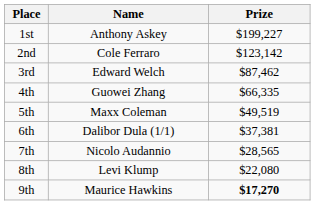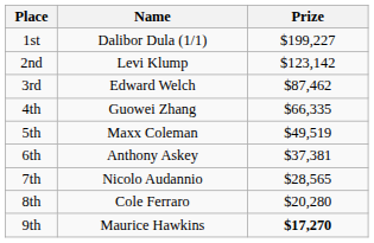 <table class="wikitable">
 <tr>
 <th width="50">Place</th>
 <th width="200">Name</th>
 <th width="125">Prize</th>
 </tr>
 <tr>
 <td align = "center">1st</td>
-<td align = "center"> Anthony Askey</td>
+<td align = "center"> Dalibor Dula (1/1)</td>
 <td align="center">$199,227</td>
 </tr>
 <tr>
 <td align = "center">2nd</td>
-<td align = "center"> Cole Ferraro</td>
+<td align = "center"> Levi Klump</td>
 <td align="center">$123,142</td>
 </tr>
 <tr>
 <td align = "center">3rd</td>
 <td align = "center"> Edward Welch</td>
 <td align="center">$87,462</td>
 </tr>
 <tr>
 <td align = "center">4th</td>
 <td align = "center"> Guowei Zhang</td>
 <td align="center">$66,335</td>
 </tr>
 <tr>
 <td align = "center">5th</td>
 <td align = "center"> Maxx Coleman</td>
 <td align="center">$49,519</td>
 </tr>
 <tr>
 <td align = "center">6th</td>
-<td align = "center"> Dalibor Dula (1/1)</td>
+<td align = "center"> Anthony Askey</td>
 <td align="center">$37,381</td>
 </tr>
 <tr>
 <td align = "center">7th</td>
 <td align = "center"> Nicolo Audannio</td>
 <td align="center">$28,565</td>
 </tr>
 <tr>
 <td align = "center">8th</td>
-<td align = "center"> Levi Klump</td>
-<td align="center">$22,080</td>
+<td align = "center"> Cole Ferraro</td>
+<td align="center">$20,280</td>
 </tr>
 <tr>
 <td align = "center">9th</td>
 <td align = "center"> Maurice Hawkins</td>
 <td align="center"><strong>$17,270</strong></td>
 </tr>
 </table>
